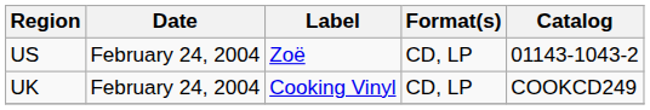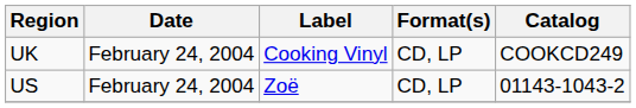 <table class="wikitable">
 <tr>
 <th>Region</th>
 <th>Date</th>
 <th>Label</th>
 <th>Format(s)</th>
 <th>Catalog</th>
 </tr>
 <tr>
+<td>UK</td>
+<td>February 24, 2004</td>
+<td><a href='#'>Cooking Vinyl</a></td>
+<td>CD, LP</td>
+<td>COOKCD249</td>
+</tr>
+<tr>
 <td>US</td>
 <td>February 24, 2004</td>
 <td><a href='#'>Zoë</a></td>
 <td>CD, LP</td>
 <td>01143-1043-2</td>
 </tr>
 <tr>
-<td>UK</td>
-<td>February 24, 2004</td>
-<td><a href='#'>Cooking Vinyl</a></td>
-<td>CD, LP</td>
-<td>COOKCD249</td>
-</tr>
-<tr>
 </tr>
 </table>
